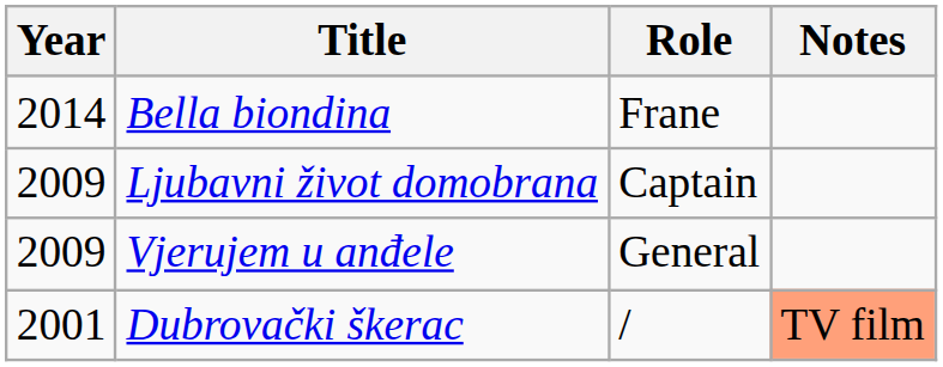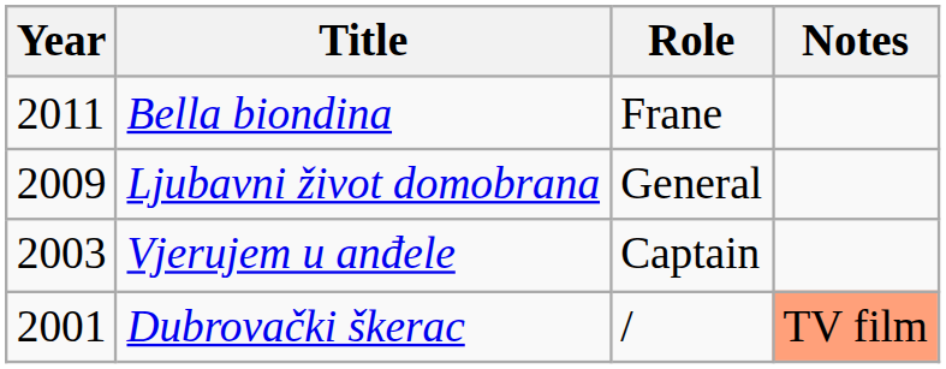 <table class="wikitable sortable">
 <tr>
 <th>Year</th>
 <th>Title</th>
 <th>Role</th>
 <th class="unsortable">Notes</th>
 </tr>
 <tr>
-<td>2014</td>
+<td>2011</td>
 <td><em><a href='#'>Bella biondina</a></em></td>
 <td>Frane</td>
 <td></td>
 </tr>
 <tr>
 <td>2009</td>
 <td><em><a href='#'>Ljubavni život domobrana</a></em></td>
-<td>Captain</td>
+<td>General</td>
 <td></td>
 </tr>
 <tr>
-<td>2009</td>
+<td>2003</td>
 <td><em><a href='#'>Vjerujem u anđele</a></em></td>
-<td>General</td>
+<td>Captain</td>
 <td></td>
 </tr>
 <tr>
 <td>2001</td>
 <td><em><a href='#'>Dubrovački škerac</a></em></td>
 <td>/</td>
 <td style="background: lightsalmon;">TV film</td>
 </tr>
 </table>
